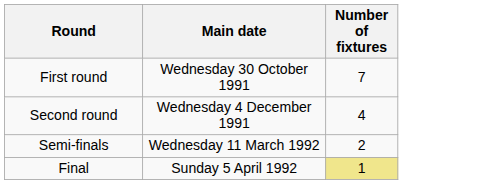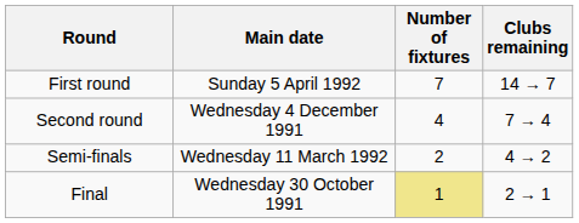 <table class="wikitable plainrowheaders" style="text-align:center">
 <tr>
 <th scope="col" style="width:150px">Round</th>
 <th scope="col" style="width:200px">Main date</th>
 <th scope="col" style="width:75px">Number of fixtures</th>
+<th scope="col" style="width:75px">Clubs remaining</th>
 </tr>
 <tr>
 <td>First round</td>
-<td>Wednesday 30 October 1991</td>
+<td>Sunday 5 April 1992</td>
 <td>7</td>
+<td>14 → 7</td>
 </tr>
 <tr>
 <td>Second round</td>
 <td>Wednesday 4 December 1991</td>
 <td>4</td>
+<td>7 → 4</td>
 </tr>
 <tr>
 <td>Semi-finals</td>
 <td>Wednesday 11 March 1992</td>
 <td>2</td>
+<td>4 → 2</td>
 </tr>
 <tr>
 <td>Final</td>
-<td>Sunday 5 April 1992</td>
+<td>Wednesday 30 October 1991</td>
 <td style="background: khaki;">1</td>
+<td>2 → 1</td>
 </tr>
 </table>
